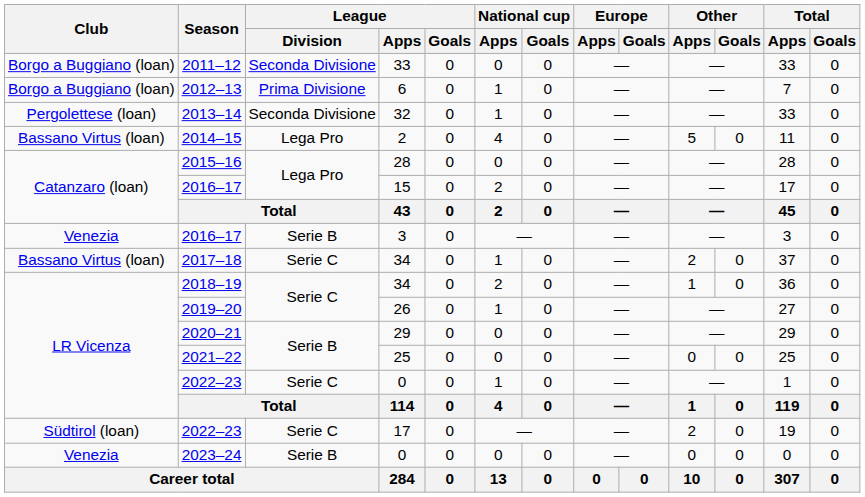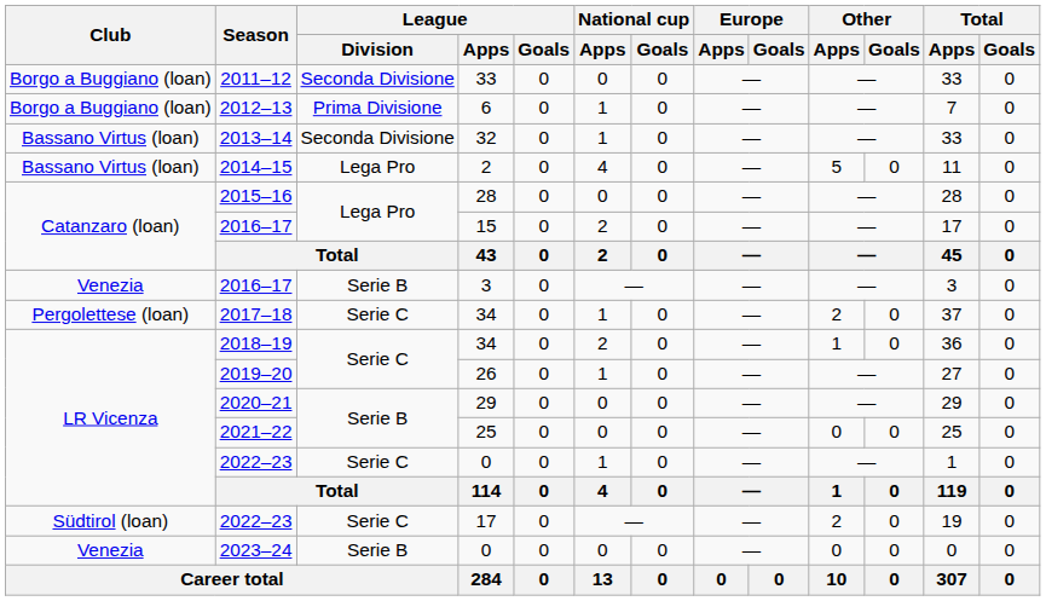 <table class="wikitable" style="text-align: center">
 <tr>
 <th rowspan="2">Club</th>
 <th rowspan="2">Season</th>
 <th colspan="3">League</th>
 <th colspan="2">National cup</th>
 <th colspan="2">Europe</th>
 <th colspan="2">Other</th>
 <th colspan="2">Total</th>
 </tr>
 <tr>
 <th>Division</th>
 <th>Apps</th>
 <th>Goals</th>
 <th>Apps</th>
 <th>Goals</th>
 <th>Apps</th>
 <th>Goals</th>
 <th>Apps</th>
 <th>Goals</th>
 <th>Apps</th>
 <th>Goals</th>
 </tr>
 <tr>
 <td><a href='#'>Borgo a Buggiano</a> (loan)</td>
 <td><a href='#'>2011–12</a></td>
 <td><a href='#'>Seconda Divisione</a></td>
 <td>33</td>
 <td>0</td>
 <td>0</td>
 <td>0</td>
 <td colspan="2">—</td>
 <td colspan="2">—</td>
 <td>33</td>
 <td>0</td>
 </tr>
 <tr>
 <td><a href='#'>Borgo a Buggiano</a> (loan)</td>
 <td><a href='#'>2012–13</a></td>
 <td><a href='#'>Prima Divisione</a></td>
 <td>6</td>
 <td>0</td>
 <td>1</td>
 <td>0</td>
 <td colspan="2">—</td>
 <td colspan="2">—</td>
 <td>7</td>
 <td>0</td>
 </tr>
 <tr>
-<td><a href='#'>Pergolettese</a> (loan)</td>
+<td><a href='#'>Bassano Virtus</a> (loan)</td>
 <td><a href='#'>2013–14</a></td>
 <td>Seconda Divisione</td>
 <td>32</td>
 <td>0</td>
 <td>1</td>
 <td>0</td>
 <td colspan="2">—</td>
 <td colspan="2">—</td>
 <td>33</td>
 <td>0</td>
 </tr>
 <tr>
 <td><a href='#'>Bassano Virtus</a> (loan)</td>
 <td><a href='#'>2014–15</a></td>
 <td>Lega Pro</td>
 <td>2</td>
 <td>0</td>
 <td>4</td>
 <td>0</td>
 <td colspan="2">—</td>
 <td>5</td>
 <td>0</td>
 <td>11</td>
 <td>0</td>
 </tr>
 <tr>
 <td rowspan="3"><a href='#'>Catanzaro</a> (loan)</td>
 <td><a href='#'>2015–16</a></td>
 <td rowspan="2">Lega Pro</td>
 <td>28</td>
 <td>0</td>
 <td>0</td>
 <td>0</td>
 <td colspan="2">—</td>
 <td colspan="2">—</td>
 <td>28</td>
 <td>0</td>
 </tr>
 <tr>
 <td><a href='#'>2016–17</a></td>
 <td>15</td>
 <td>0</td>
 <td>2</td>
 <td>0</td>
 <td colspan="2">—</td>
 <td colspan="2">—</td>
 <td>17</td>
 <td>0</td>
 </tr>
 <tr>
 <th colspan="2">Total</th>
 <th>43</th>
 <th>0</th>
 <th>2</th>
 <th>0</th>
 <th colspan="2">—</th>
 <th colspan="2">—</th>
 <th>45</th>
 <th>0</th>
 </tr>
 <tr>
 <td><a href='#'>Venezia</a></td>
 <td><a href='#'>2016–17</a></td>
 <td>Serie B</td>
 <td>3</td>
 <td>0</td>
 <td colspan="2">—</td>
 <td colspan="2">—</td>
 <td colspan="2">—</td>
 <td>3</td>
 <td>0</td>
 </tr>
 <tr>
-<td><a href='#'>Bassano Virtus</a> (loan)</td>
+<td><a href='#'>Pergolettese</a> (loan)</td>
 <td><a href='#'>2017–18</a></td>
 <td>Serie C</td>
 <td>34</td>
 <td>0</td>
 <td>1</td>
 <td>0</td>
 <td colspan="2">—</td>
 <td>2</td>
 <td>0</td>
 <td>37</td>
 <td>0</td>
 </tr>
 <tr>
 <td rowspan="6"><a href='#'>LR Vicenza</a></td>
 <td><a href='#'>2018–19</a></td>
 <td rowspan="2">Serie C</td>
 <td>34</td>
 <td>0</td>
 <td>2</td>
 <td>0</td>
 <td colspan="2">—</td>
 <td>1</td>
 <td>0</td>
 <td>36</td>
 <td>0</td>
 </tr>
 <tr>
 <td><a href='#'>2019–20</a></td>
 <td>26</td>
 <td>0</td>
 <td>1</td>
 <td>0</td>
 <td colspan="2">—</td>
 <td colspan="2">—</td>
 <td>27</td>
 <td>0</td>
 </tr>
 <tr>
 <td><a href='#'>2020–21</a></td>
 <td rowspan="2">Serie B</td>
 <td>29</td>
 <td>0</td>
 <td>0</td>
 <td>0</td>
 <td colspan="2">—</td>
 <td colspan="2">—</td>
 <td>29</td>
 <td>0</td>
 </tr>
 <tr>
 <td><a href='#'>2021–22</a></td>
 <td>25</td>
 <td>0</td>
 <td>0</td>
 <td>0</td>
 <td colspan="2">—</td>
 <td>0</td>
 <td>0</td>
 <td>25</td>
 <td>0</td>
 </tr>
 <tr>
 <td><a href='#'>2022–23</a></td>
 <td>Serie C</td>
 <td>0</td>
 <td>0</td>
 <td>1</td>
 <td>0</td>
 <td colspan="2">—</td>
 <td colspan="2">—</td>
 <td>1</td>
 <td>0</td>
 </tr>
 <tr>
 <th colspan="2">Total</th>
 <th>114</th>
 <th>0</th>
 <th>4</th>
 <th>0</th>
 <th colspan="2">—</th>
 <th>1</th>
 <th>0</th>
 <th>119</th>
 <th>0</th>
 </tr>
 <tr>
 <td><a href='#'>Südtirol</a> (loan)</td>
 <td><a href='#'>2022–23</a></td>
 <td>Serie C</td>
 <td>17</td>
 <td>0</td>
 <td colspan="2">—</td>
 <td colspan="2">—</td>
 <td>2</td>
 <td>0</td>
 <td>19</td>
 <td>0</td>
 </tr>
 <tr>
 <td><a href='#'>Venezia</a></td>
 <td><a href='#'>2023–24</a></td>
 <td>Serie B</td>
 <td>0</td>
 <td>0</td>
 <td>0</td>
 <td>0</td>
 <td colspan="2">—</td>
 <td>0</td>
 <td>0</td>
 <td>0</td>
 <td>0</td>
 </tr>
 <tr>
 <th colspan="3">Career total</th>
 <th>284</th>
 <th>0</th>
 <th>13</th>
 <th>0</th>
 <th>0</th>
 <th>0</th>
 <th>10</th>
 <th>0</th>
 <th>307</th>
 <th>0</th>
 </tr>
 </table>
